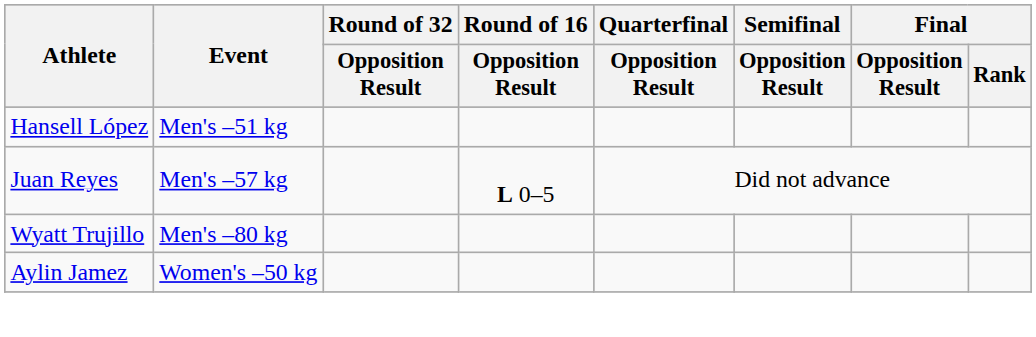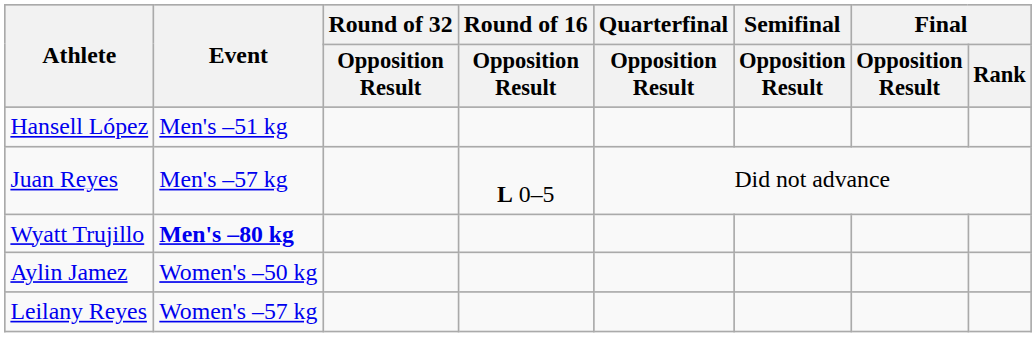 <table class=wikitable style=font-size:90%;text-align:center>
 <tr>
 <th rowspan=2>Athlete</th>
 <th rowspan=2>Event</th>
 <th>Round of 32</th>
 <th>Round of 16</th>
 <th>Quarterfinal</th>
 <th>Semifinal</th>
 <th colspan=2>Final</th>
 </tr>
 <tr style=font-size:95%>
 <th>Opposition<br>Result</th>
 <th>Opposition<br>Result</th>
 <th>Opposition<br>Result</th>
 <th>Opposition<br>Result</th>
 <th>Opposition<br>Result</th>
 <th>Rank</th>
 </tr>
 <tr>
 <td align=left><a href='#'>Hansell López</a></td>
 <td align=left><a href='#'>Men's –51 kg</a></td>
 <td></td>
 <td></td>
 <td></td>
 <td></td>
 <td></td>
 <td></td>
 </tr>
 <tr>
 <td align=left><a href='#'>Juan Reyes</a></td>
 <td align=left><a href='#'>Men's –57 kg</a></td>
 <td></td>
 <td><br> <strong>L</strong> 0–5</td>
 <td colspan=4>Did not advance</td>
 </tr>
 <tr>
 <td align=left><a href='#'>Wyatt Trujillo</a></td>
-<td align=left><a href='#'>Men's –80 kg</a></td>
+<td align=left><strong><a href='#'>Men's –80 kg</a></strong></td>
 <td></td>
 <td></td>
 <td></td>
 <td></td>
 <td></td>
 <td></td>
 </tr>
 <tr>
 <td align=left><a href='#'>Aylin Jamez</a></td>
 <td align=left><a href='#'>Women's –50 kg</a></td>
 <td></td>
 <td></td>
 <td></td>
 <td></td>
 <td></td>
 <td></td>
 </tr>
+<tr>
+<td align=left><a href='#'>Leilany Reyes</a></td>
+<td align=left><a href='#'>Women's –57 kg</a></td>
+<td></td>
+<td></td>
+<td></td>
+<td></td>
+<td></td>
+<td></td>
+</tr>
 </table>
